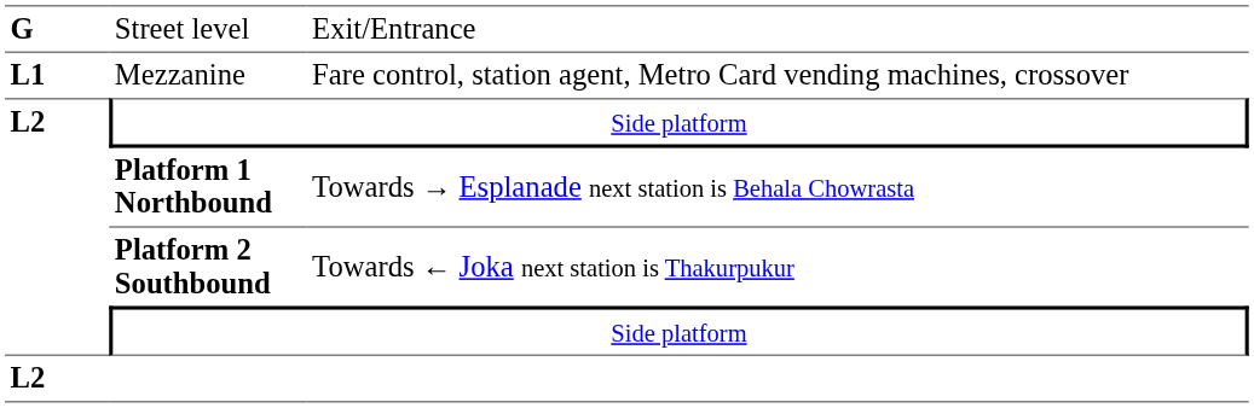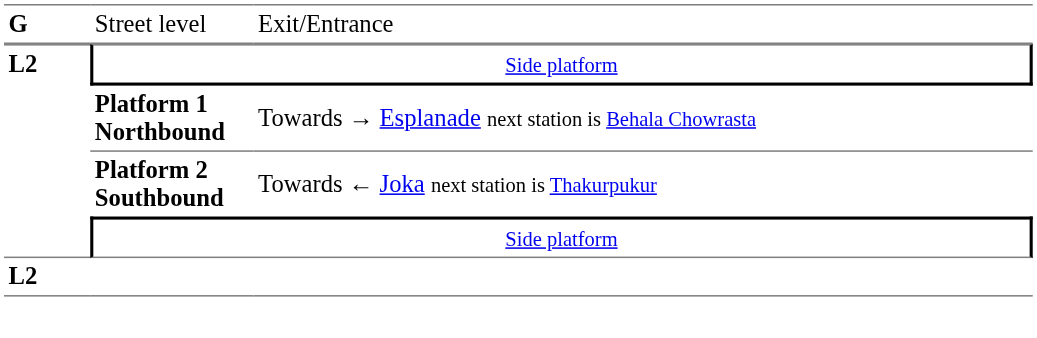 <table cellpadding="3" cellspacing="0" border="0">
 <tr>
 <td valign="top" width="50" style="border-bottom:solid 1px gray;border-top:solid 1px gray;"><strong>G</strong></td>
 <td valign="top" width="100" style="border-top:solid 1px gray;border-bottom:solid 1px gray;">Street level</td>
 <td valign="top" width="500" style="border-top:solid 1px gray;border-bottom:solid 1px gray;">Exit/Entrance</td>
-</tr>
-<tr>
-<td valign="top"><strong>L1</strong></td>
-<td valign="top">Mezzanine</td>
-<td valign="top">Fare control, station agent, Metro Card vending machines, crossover</td>
 </tr>
 <tr>
 <td rowspan="4" valign="top" width="50" style="border-top:solid 1px gray;border-bottom:solid 1px gray;"><strong>L2</strong></td>
 <td colspan="2" style="border-top:solid 1px gray;border-right:solid 2px black;border-left:solid 2px black;border-bottom:solid 2px black;text-align:center;"><small><a href='#'>Side platform</a></small></td>
 </tr>
 <tr>
 <td width="100" style="border-bottom:solid 1px gray;"><span><strong>Platform 1</strong><br><strong>Northbound</strong></span></td>
 <td width="500" style="border-bottom:solid 1px gray;">Towards → <a href='#'>Esplanade</a> <small>next station is <a href='#'>Behala Chowrasta</a></small></td>
 </tr>
 <tr>
 <td><span><strong>Platform 2</strong><br><strong>Southbound</strong></span></td>
 <td>Towards ← <a href='#'>Joka</a> <small>next station is <a href='#'>Thakurpukur</a></small></td>
 </tr>
 <tr>
 <td colspan="2" align="center" style="border-top:solid 2px black;border-right:solid 2px black;border-left:solid 2px black;border-bottom:solid 1px gray;"><small><a href='#'>Side platform</a></small></td>
 </tr>
 <tr>
 <td rowspan="2" valign="top" width="50" style="border-bottom:solid 1px gray;"><strong>L2</strong></td>
 <td width="100" style="border-bottom:solid 1px gray;"></td>
 <td width="500" style="border-bottom:solid 1px gray;"></td>
 </tr>
 <tr>
 </tr>
 </table>
